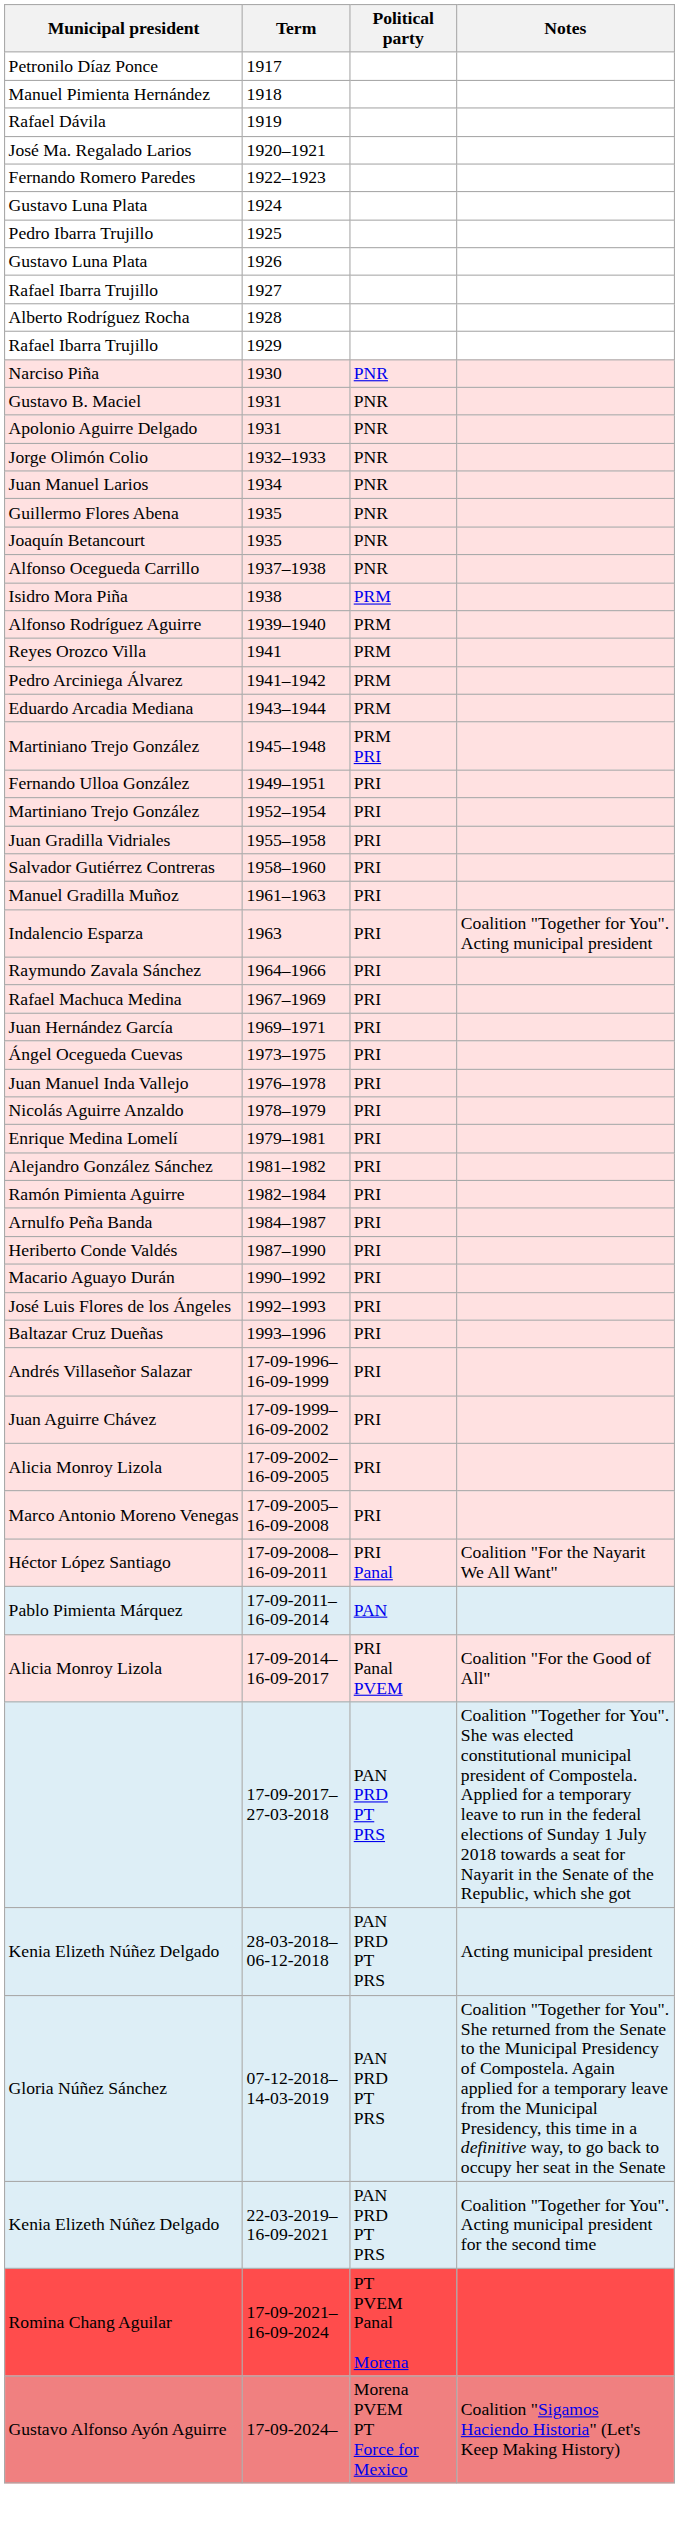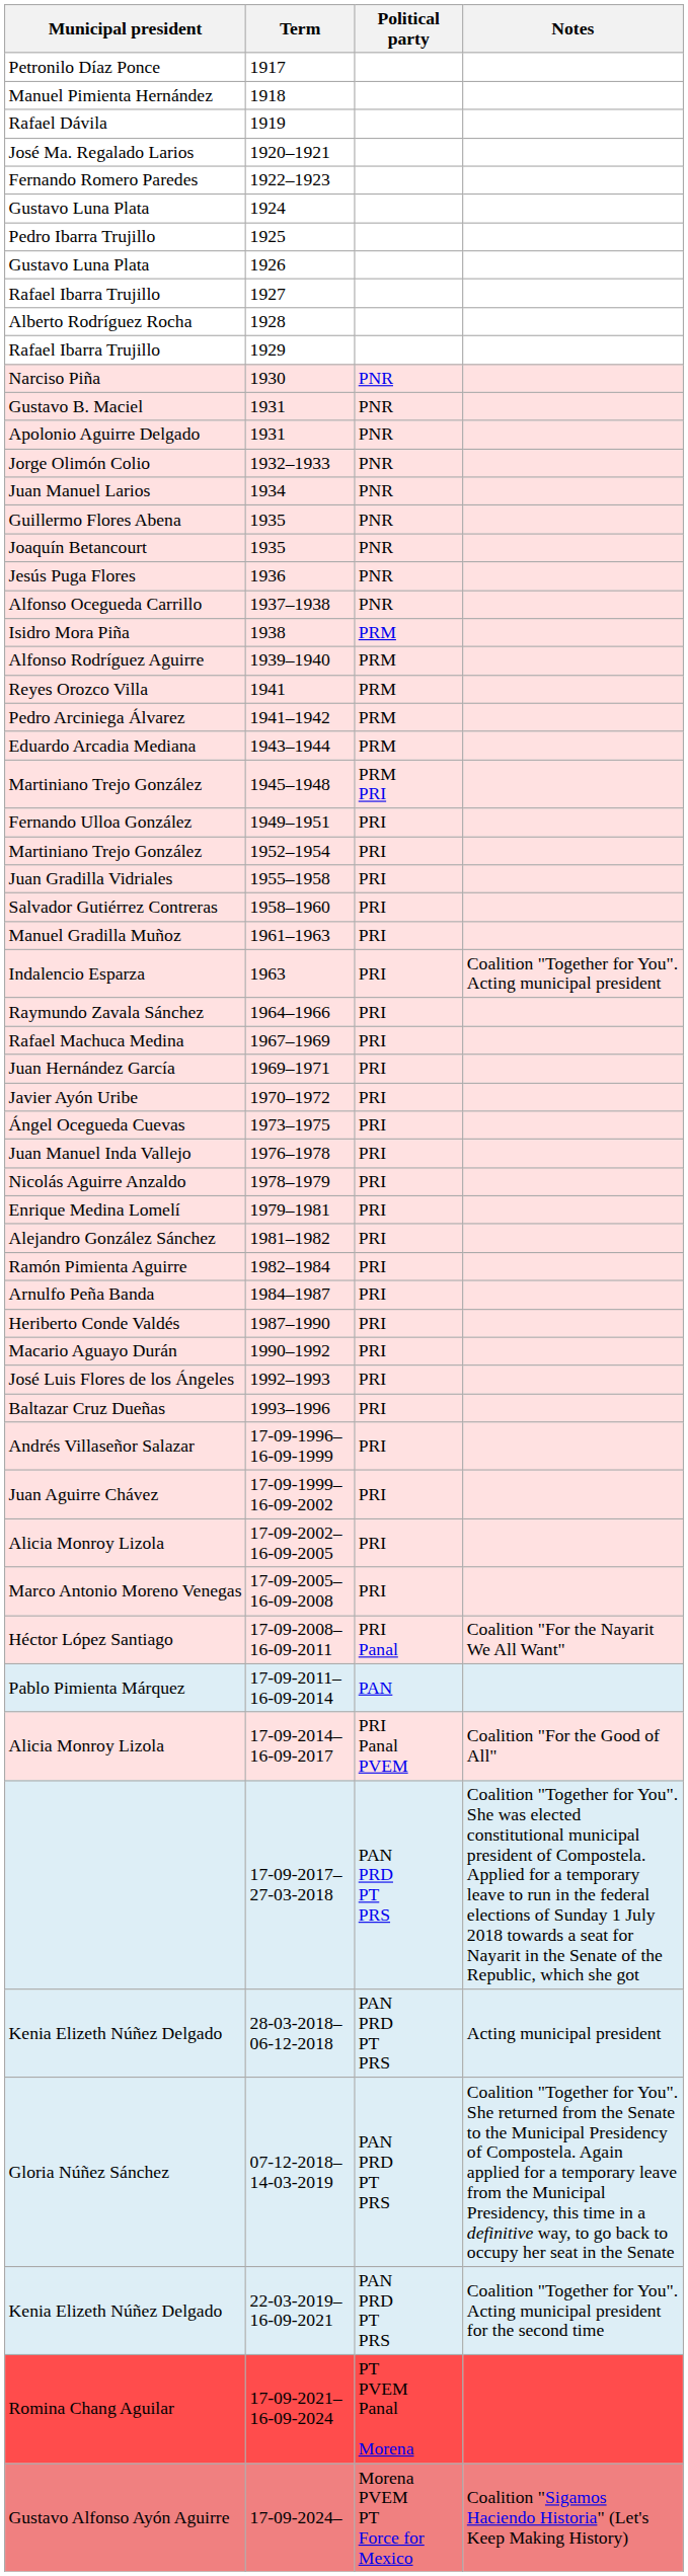 <table class="wikitable">
 <tr>
 <th>Municipal president</th>
 <th width=90px>Term</th>
 <th width=90x>Political party</th>
 <th width=190px>Notes</th>
 </tr>
 <tr style="background:#ffffff">
 <td>Petronilo Díaz Ponce</td>
 <td>1917</td>
 <td></td>
 <td></td>
 </tr>
 <tr style="background:#ffffff">
 <td>Manuel Pimienta Hernández</td>
 <td>1918</td>
 <td></td>
 <td></td>
 </tr>
 <tr style="background:#ffffff">
 <td>Rafael Dávila</td>
 <td>1919</td>
 <td></td>
 <td></td>
 </tr>
 <tr style="background:#ffffff">
 <td>José Ma. Regalado Larios</td>
 <td>1920–1921</td>
 <td></td>
 <td></td>
 </tr>
 <tr style="background:#ffffff">
 <td>Fernando Romero Paredes</td>
 <td>1922–1923</td>
 <td></td>
 <td></td>
 </tr>
 <tr style="background:#ffffff">
 <td>Gustavo Luna Plata</td>
 <td>1924</td>
 <td></td>
 <td></td>
 </tr>
 <tr style="background:#ffffff">
 <td>Pedro Ibarra Trujillo</td>
 <td>1925</td>
 <td></td>
 <td></td>
 </tr>
 <tr style="background:#ffffff">
 <td>Gustavo Luna Plata</td>
 <td>1926</td>
 <td></td>
 <td></td>
 </tr>
 <tr style="background:#ffffff">
 <td>Rafael Ibarra Trujillo</td>
 <td>1927</td>
 <td></td>
 <td></td>
 </tr>
 <tr style="background:#ffffff">
 <td>Alberto Rodríguez Rocha</td>
 <td>1928</td>
 <td></td>
 <td></td>
 </tr>
 <tr style="background:#ffffff">
 <td>Rafael Ibarra Trujillo</td>
 <td>1929</td>
 <td></td>
 <td></td>
 </tr>
 <tr style="background:#ffe1e1">
 <td>Narciso Piña</td>
 <td>1930</td>
 <td><a href='#'>PNR</a> </td>
 <td></td>
 </tr>
 <tr style="background:#ffe1e1">
 <td>Gustavo B. Maciel</td>
 <td>1931</td>
 <td>PNR </td>
 <td></td>
 </tr>
 <tr style="background:#ffe1e1">
 <td>Apolonio Aguirre Delgado</td>
 <td>1931</td>
 <td>PNR </td>
 <td></td>
 </tr>
 <tr style="background:#ffe1e1">
 <td>Jorge Olimón Colio</td>
 <td>1932–1933</td>
 <td>PNR </td>
 <td></td>
 </tr>
 <tr style="background:#ffe1e1">
 <td>Juan Manuel Larios</td>
 <td>1934</td>
 <td>PNR </td>
 <td></td>
 </tr>
 <tr style="background:#ffe1e1">
 <td>Guillermo Flores Abena</td>
 <td>1935</td>
 <td>PNR </td>
 <td></td>
 </tr>
 <tr style="background:#ffe1e1">
 <td>Joaquín Betancourt</td>
 <td>1935</td>
 <td>PNR </td>
 <td></td>
 </tr>
 <tr style="background:#ffe1e1">
+<td>Jesús Puga Flores</td>
+<td>1936</td>
+<td>PNR </td>
+<td></td>
+</tr>
+<tr style="background:#ffe1e1">
 <td>Alfonso Ocegueda Carrillo</td>
 <td>1937–1938</td>
 <td>PNR </td>
 <td></td>
 </tr>
 <tr style="background:#ffe1e1">
 <td>Isidro Mora Piña</td>
 <td>1938</td>
 <td><a href='#'>PRM</a> </td>
 <td></td>
 </tr>
 <tr style="background:#ffe1e1">
 <td>Alfonso Rodríguez Aguirre</td>
 <td>1939–1940</td>
 <td>PRM </td>
 <td></td>
 </tr>
 <tr style="background:#ffe1e1">
 <td>Reyes Orozco Villa</td>
 <td>1941</td>
 <td>PRM </td>
 <td></td>
 </tr>
 <tr style="background:#ffe1e1">
 <td>Pedro Arciniega Álvarez</td>
 <td>1941–1942</td>
 <td>PRM </td>
 <td></td>
 </tr>
 <tr style="background:#ffe1e1">
 <td>Eduardo Arcadia Mediana</td>
 <td>1943–1944</td>
 <td>PRM </td>
 <td></td>
 </tr>
 <tr style="background:#ffe1e1">
 <td>Martiniano Trejo González</td>
 <td>1945–1948</td>
 <td>PRM <br> <a href='#'>PRI</a> </td>
 <td></td>
 </tr>
 <tr style="background:#ffe1e1">
 <td>Fernando Ulloa González</td>
 <td>1949–1951</td>
 <td>PRI </td>
 <td></td>
 </tr>
 <tr style="background:#ffe1e1">
 <td>Martiniano Trejo González</td>
 <td>1952–1954</td>
 <td>PRI </td>
 <td></td>
 </tr>
 <tr style="background:#ffe1e1">
 <td>Juan Gradilla Vidriales</td>
 <td>1955–1958</td>
 <td>PRI </td>
 <td></td>
 </tr>
 <tr style="background:#ffe1e1">
 <td>Salvador Gutiérrez Contreras</td>
 <td>1958–1960</td>
 <td>PRI </td>
 <td></td>
 </tr>
 <tr style="background:#ffe1e1">
 <td>Manuel Gradilla Muñoz</td>
 <td>1961–1963</td>
 <td>PRI </td>
 <td></td>
 </tr>
 <tr style="background:#ffe1e1">
 <td>Indalencio Esparza</td>
 <td>1963</td>
 <td>PRI </td>
 <td>Coalition "Together for You". Acting municipal president</td>
 </tr>
 <tr style="background:#ffe1e1">
 <td>Raymundo Zavala Sánchez</td>
 <td>1964–1966</td>
 <td>PRI </td>
 <td></td>
 </tr>
 <tr style="background:#ffe1e1">
 <td>Rafael Machuca Medina</td>
 <td>1967–1969</td>
 <td>PRI </td>
 <td></td>
 </tr>
 <tr style="background:#ffe1e1">
 <td>Juan Hernández García</td>
 <td>1969–1971</td>
+<td>PRI </td>
+<td></td>
+</tr>
+<tr style="background:#ffe1e1">
+<td>Javier Ayón Uribe</td>
+<td>1970–1972</td>
 <td>PRI </td>
 <td></td>
 </tr>
 <tr style="background:#ffe1e1">
 <td>Ángel Ocegueda Cuevas</td>
 <td>1973–1975</td>
 <td>PRI </td>
 <td></td>
 </tr>
 <tr style="background:#ffe1e1">
 <td>Juan Manuel Inda Vallejo</td>
 <td>1976–1978</td>
 <td>PRI </td>
 <td></td>
 </tr>
 <tr style="background:#ffe1e1">
 <td>Nicolás Aguirre Anzaldo</td>
 <td>1978–1979</td>
 <td>PRI </td>
 <td></td>
 </tr>
 <tr style="background:#ffe1e1">
 <td>Enrique Medina Lomelí</td>
 <td>1979–1981</td>
 <td>PRI </td>
 <td></td>
 </tr>
 <tr style="background:#ffe1e1">
 <td>Alejandro González Sánchez</td>
 <td>1981–1982</td>
 <td>PRI </td>
 <td></td>
 </tr>
 <tr style="background:#ffe1e1">
 <td>Ramón Pimienta Aguirre</td>
 <td>1982–1984</td>
 <td>PRI </td>
 <td></td>
 </tr>
 <tr style="background:#ffe1e1">
 <td>Arnulfo Peña Banda</td>
 <td>1984–1987</td>
 <td>PRI </td>
 <td></td>
 </tr>
 <tr style="background:#ffe1e1">
 <td>Heriberto Conde Valdés</td>
 <td>1987–1990</td>
 <td>PRI </td>
 <td></td>
 </tr>
 <tr style="background:#ffe1e1">
 <td>Macario Aguayo Durán</td>
 <td>1990–1992</td>
 <td>PRI </td>
 <td></td>
 </tr>
 <tr style="background:#ffe1e1">
 <td>José Luis Flores de los Ángeles</td>
 <td>1992–1993</td>
 <td>PRI </td>
 <td></td>
 </tr>
 <tr style="background:#ffe1e1">
 <td>Baltazar Cruz Dueñas</td>
 <td>1993–1996</td>
 <td>PRI </td>
 <td></td>
 </tr>
 <tr style="background:#ffe1e1">
 <td>Andrés Villaseñor Salazar</td>
 <td>17-09-1996–16-09-1999</td>
 <td>PRI </td>
 <td></td>
 </tr>
 <tr style="background:#ffe1e1">
 <td>Juan Aguirre Chávez</td>
 <td>17-09-1999–16-09-2002</td>
 <td>PRI </td>
 <td></td>
 </tr>
 <tr style="background:#ffe1e1">
 <td>Alicia Monroy Lizola</td>
 <td>17-09-2002–16-09-2005</td>
 <td>PRI </td>
 <td></td>
 </tr>
 <tr style="background:#ffe1e1">
 <td>Marco Antonio Moreno Venegas</td>
 <td>17-09-2005–16-09-2008</td>
 <td>PRI </td>
 <td></td>
 </tr>
 <tr style="background:#ffe1e1">
 <td>Héctor López Santiago</td>
 <td>17-09-2008–16-09-2011</td>
 <td>PRI <br> <a href='#'>Panal</a> </td>
 <td>Coalition "For the Nayarit We All Want"</td>
 </tr>
 <tr style="background:#ddeef6">
 <td>Pablo Pimienta Márquez</td>
 <td>17-09-2011–16-09-2014</td>
 <td><a href='#'>PAN</a> </td>
 <td></td>
 </tr>
 <tr style="background:#ffe1e1">
 <td>Alicia Monroy Lizola</td>
 <td>17-09-2014–16-09-2017</td>
 <td>PRI <br>  Panal <br> <a href='#'>PVEM</a> </td>
 <td>Coalition "For the Good of All"</td>
 </tr>
 <tr style="background:#ddeef6">
 <td></td>
 <td>17-09-2017–27-03-2018</td>
 <td>PAN <br> <a href='#'>PRD</a> <br> <a href='#'>PT</a> <br> <a href='#'>PRS</a> </td>
 <td>Coalition "Together for You". She was elected constitutional municipal president of Compostela. Applied for a temporary leave to run in the federal elections of Sunday 1 July 2018 towards a seat for Nayarit in the Senate of the Republic, which she got</td>
 </tr>
 <tr style="background:#ddeef6">
 <td>Kenia Elizeth Núñez Delgado</td>
 <td>28-03-2018–06-12-2018</td>
 <td>PAN <br> PRD <br> PT <br> PRS </td>
 <td>Acting municipal president</td>
 </tr>
 <tr style="background:#ddeef6">
 <td>Gloria Núñez Sánchez</td>
 <td>07-12-2018–14-03-2019</td>
 <td>PAN <br> PRD <br> PT <br> PRS </td>
 <td>Coalition "Together for You". She returned from the Senate to the Municipal Presidency of Compostela. Again applied for a temporary leave from the Municipal Presidency, this time in a <em>definitive</em> way, to go back to occupy her seat in the Senate</td>
 </tr>
 <tr style="background:#ddeef6">
 <td>Kenia Elizeth Núñez Delgado</td>
 <td>22-03-2019–16-09-2021</td>
 <td>PAN <br> PRD <br> PT <br> PRS </td>
 <td>Coalition "Together for You". Acting municipal president for the second time</td>
 </tr>
 <tr style="background:#ff4c4c">
 <td>Romina Chang Aguilar</td>
 <td>17-09-2021–16-09-2024</td>
 <td>PT <br> PVEM <br> Panal <br><br><a href='#'>Morena</a> </td>
 <td></td>
 </tr>
 <tr style="background:#f08080">
 <td>Gustavo Alfonso Ayón Aguirre</td>
 <td>17-09-2024–</td>
 <td>Morena <br> PVEM <br> PT <br> <a href='#'>Force for Mexico</a> </td>
 <td>Coalition "<a href='#'>Sigamos Haciendo Historia</a>" (Let's Keep Making History)</td>
 </tr>
 </table>
